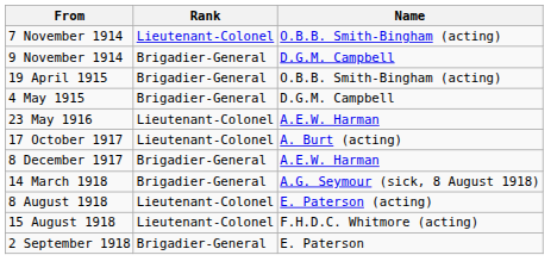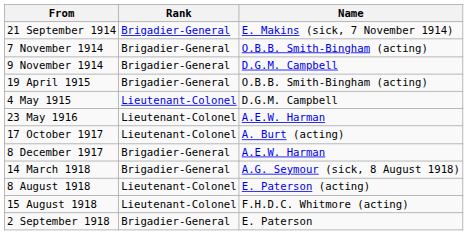 <table class="wikitable">
 <tr>
 <th>From</th>
 <th>Rank</th>
 <th>Name</th>
 </tr>
 <tr>
+<td>21 September 1914</td>
+<td><a href='#'>Brigadier-General</a></td>
+<td><a href='#'>E. Makins</a> (sick, 7 November 1914)</td>
+</tr>
+<tr>
 <td>7 November 1914</td>
-<td><a href='#'>Lieutenant-Colonel</a></td>
+<td>Brigadier-General</td>
 <td><a href='#'>O.B.B. Smith-Bingham</a> (acting)</td>
 </tr>
 <tr>
 <td>9 November 1914</td>
 <td>Brigadier-General</td>
 <td><a href='#'>D.G.M. Campbell</a></td>
 </tr>
 <tr>
 <td>19 April 1915</td>
 <td>Brigadier-General</td>
 <td>O.B.B. Smith-Bingham (acting)</td>
 </tr>
 <tr>
 <td>4 May 1915</td>
-<td>Brigadier-General</td>
+<td><a href='#'>Lieutenant-Colonel</a></td>
 <td>D.G.M. Campbell</td>
 </tr>
 <tr>
 <td>23 May 1916</td>
 <td>Lieutenant-Colonel</td>
 <td><a href='#'>A.E.W. Harman</a></td>
 </tr>
 <tr>
 <td>17 October 1917</td>
 <td>Lieutenant-Colonel</td>
 <td><a href='#'>A. Burt</a> (acting)</td>
 </tr>
 <tr>
 <td>8 December 1917</td>
 <td>Brigadier-General</td>
 <td><a href='#'>A.E.W. Harman</a></td>
 </tr>
 <tr>
 <td>14 March 1918</td>
 <td>Brigadier-General</td>
 <td><a href='#'>A.G. Seymour</a> (sick, 8 August 1918)</td>
 </tr>
 <tr>
 <td>8 August 1918</td>
 <td>Lieutenant-Colonel</td>
 <td><a href='#'>E. Paterson</a> (acting)</td>
 </tr>
 <tr>
 <td>15 August 1918</td>
 <td>Lieutenant-Colonel</td>
 <td>F.H.D.C. Whitmore (acting)</td>
 </tr>
 <tr>
 <td>2 September 1918</td>
 <td>Brigadier-General</td>
 <td>E. Paterson</td>
 </tr>
 </table>
